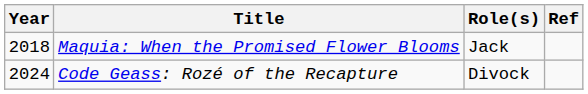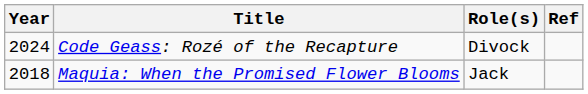 <table class="wikitable">
 <tr>
 <th>Year</th>
 <th>Title</th>
 <th>Role(s)</th>
 <th>Ref</th>
 </tr>
 <tr>
+<td>2024</td>
+<td><em><a href='#'>Code Geass</a>: Rozé of the Recapture</em></td>
+<td>Divock</td>
+<td></td>
+</tr>
+<tr>
 <td>2018</td>
 <td><em><a href='#'>Maquia: When the Promised Flower Blooms</a></em></td>
 <td>Jack</td>
 <td></td>
 </tr>
-<tr>
-<td>2024</td>
-<td><em><a href='#'>Code Geass</a>: Rozé of the Recapture</em></td>
-<td>Divock</td>
-<td></td>
-</tr>
 </table>
